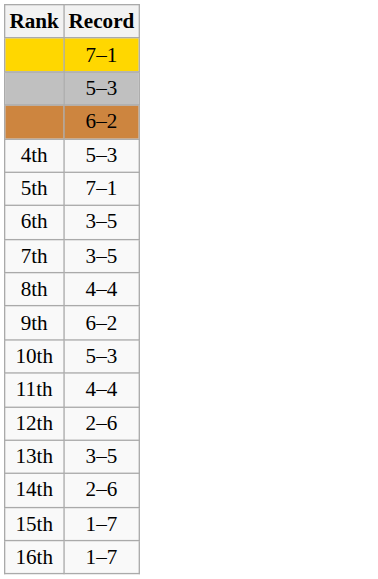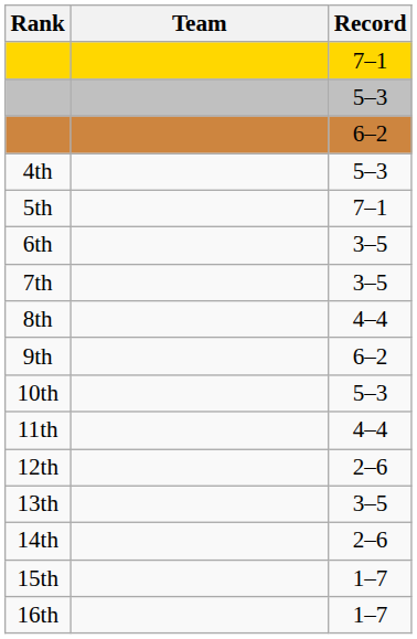 <table class=wikitable style="text-align:center;">
 <tr>
 <th>Rank</th>
+<th width=170>Team</th>
 <th>Record</th>
 </tr>
 <tr bgcolor=gold>
 <td></td>
+<td align=left></td>
 <td>7–1</td>
 </tr>
 <tr bgcolor=silver>
 <td></td>
+<td align=left></td>
 <td>5–3</td>
 </tr>
 <tr bgcolor=Peru>
 <td></td>
+<td align=left></td>
 <td>6–2</td>
 </tr>
 <tr>
 <td>4th</td>
+<td align=left></td>
 <td>5–3</td>
 </tr>
 <tr>
 <td>5th</td>
+<td align=left></td>
 <td>7–1</td>
 </tr>
 <tr>
 <td>6th</td>
+<td align=left></td>
 <td>3–5</td>
 </tr>
 <tr>
 <td>7th</td>
+<td align=left></td>
 <td>3–5</td>
 </tr>
 <tr>
 <td>8th</td>
+<td align=left></td>
 <td>4–4</td>
 </tr>
 <tr>
 <td>9th</td>
+<td align=left></td>
 <td>6–2</td>
 </tr>
 <tr>
 <td>10th</td>
+<td align=left></td>
 <td>5–3</td>
 </tr>
 <tr>
 <td>11th</td>
+<td align=left></td>
 <td>4–4</td>
 </tr>
 <tr>
 <td>12th</td>
+<td align=left></td>
 <td>2–6</td>
 </tr>
 <tr>
 <td>13th</td>
+<td align=left></td>
 <td>3–5</td>
 </tr>
 <tr>
 <td>14th</td>
+<td align=left></td>
 <td>2–6</td>
 </tr>
 <tr>
 <td>15th</td>
+<td align=left></td>
 <td>1–7</td>
 </tr>
 <tr>
 <td>16th</td>
+<td align=left></td>
 <td>1–7</td>
 </tr>
 </table>
